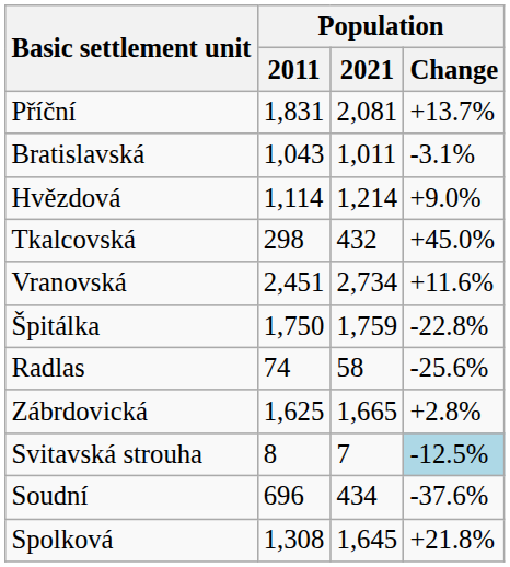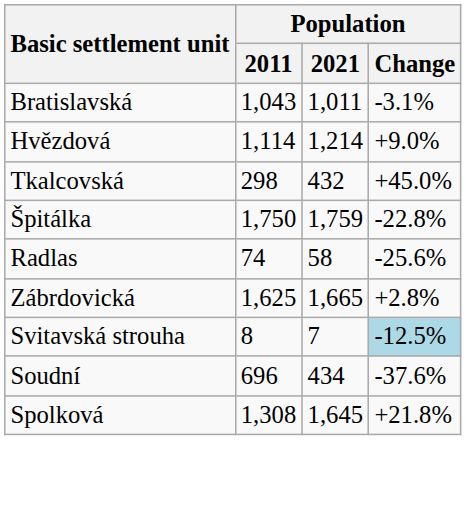 <table class="wikitable sortable">
 <tr>
 <th rowspan=2>Basic settlement unit</th>
 <th colspan=3>Population</th>
 </tr>
 <tr>
 <th>2011</th>
 <th>2021</th>
 <th>Change</th>
-</tr>
-<tr>
-<td>Příční</td>
-<td>1,831</td>
-<td>2,081</td>
-<td>+13.7%</td>
 </tr>
 <tr>
 <td>Bratislavská</td>
 <td>1,043</td>
 <td>1,011</td>
 <td>-3.1%</td>
 </tr>
 <tr>
 <td>Hvězdová</td>
 <td>1,114</td>
 <td>1,214</td>
 <td>+9.0%</td>
 </tr>
 <tr>
 <td>Tkalcovská</td>
 <td>298</td>
 <td>432</td>
 <td>+45.0%</td>
-</tr>
-<tr>
-<td>Vranovská</td>
-<td>2,451</td>
-<td>2,734</td>
-<td>+11.6%</td>
 </tr>
 <tr>
 <td>Špitálka</td>
 <td>1,750</td>
 <td>1,759</td>
 <td>-22.8%</td>
 </tr>
 <tr>
 <td>Radlas</td>
 <td>74</td>
 <td>58</td>
 <td>-25.6%</td>
 </tr>
 <tr>
 <td>Zábrdovická</td>
 <td>1,625</td>
 <td>1,665</td>
 <td>+2.8%</td>
 </tr>
 <tr>
 <td>Svitavská strouha</td>
 <td>8</td>
 <td>7</td>
 <td style="background: lightblue;">-12.5%</td>
 </tr>
 <tr>
 <td>Soudní</td>
 <td>696</td>
 <td>434</td>
 <td>-37.6%</td>
 </tr>
 <tr>
 <td>Spolková</td>
 <td>1,308</td>
 <td>1,645</td>
 <td>+21.8%</td>
 </tr>
 </table>
